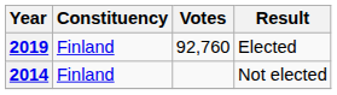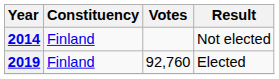 <table class="wikitable">
 <tr>
 <th rowspan="1" style="text-align:left;">Year</th>
 <th rowspan="1">Constituency</th>
 <th rowspan="1">Votes</th>
 <th rowspan="1">Result</th>
 </tr>
 <tr>
+<th><a href='#'>2014</a></th>
+<td><a href='#'>Finland</a></td>
+<td align=right></td>
+<td align=center>Not elected</td>
+</tr>
+<tr>
 <th><a href='#'>2019</a></th>
 <td><a href='#'>Finland</a></td>
 <td>92,760</td>
 <td>Elected</td>
 </tr>
 <tr>
-<th><a href='#'>2014</a></th>
-<td><a href='#'>Finland</a></td>
-<td align=right></td>
-<td align=center>Not elected</td>
-</tr>
-<tr>
 </tr>
 </table>
